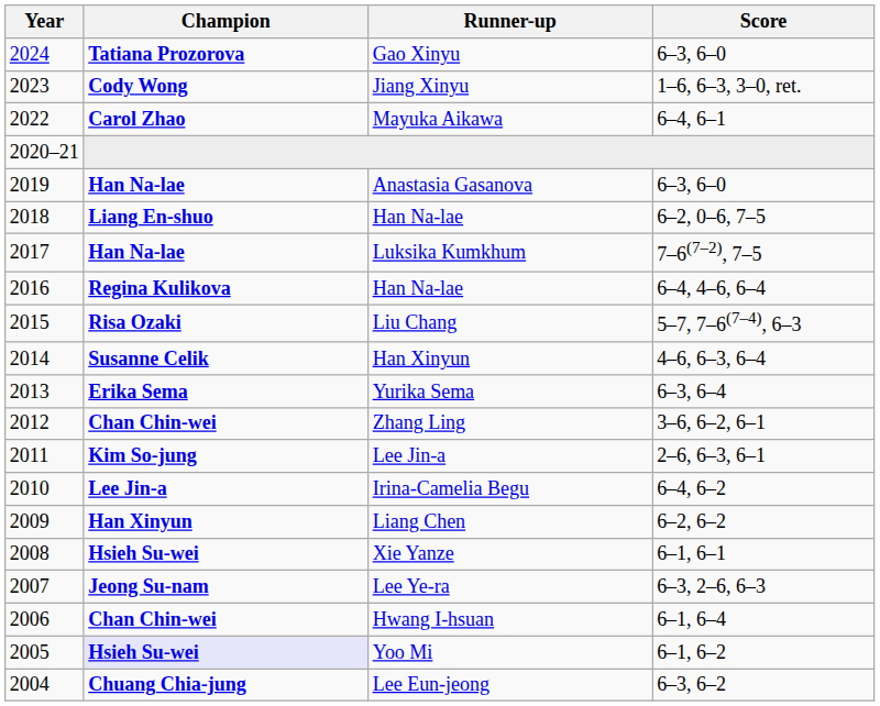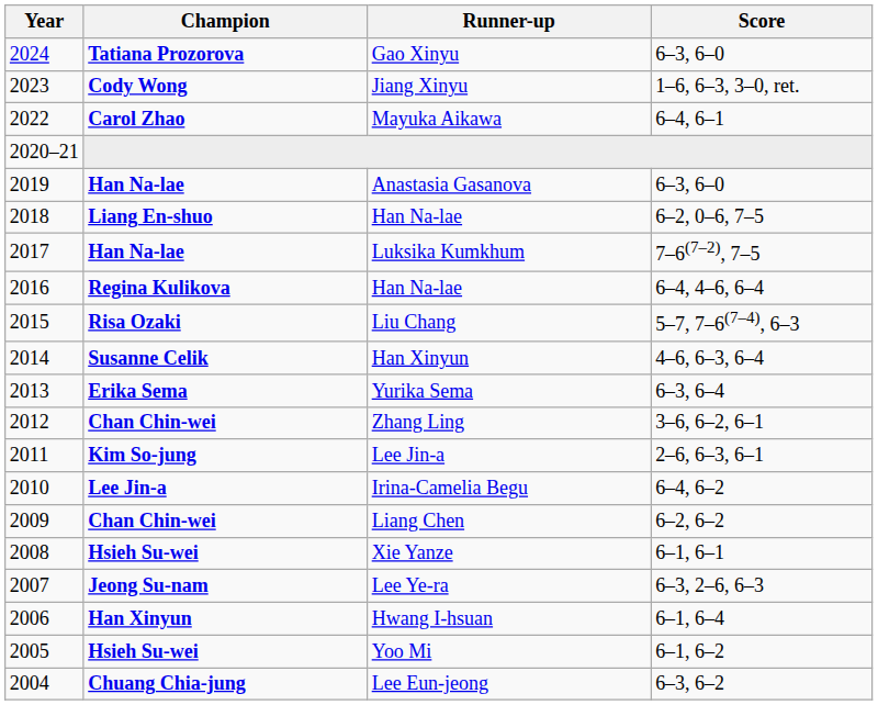 <table class="wikitable" style="font-size:90%">
 <tr>
 <th>Year</th>
 <th width="200">Champion</th>
 <th width="200">Runner-up</th>
 <th width="155">Score</th>
 </tr>
 <tr>
 <td><a href='#'>2024</a></td>
 <td> <strong><a href='#'>Tatiana Prozorova</a></strong></td>
 <td> <a href='#'>Gao Xinyu</a></td>
 <td>6–3, 6–0</td>
 </tr>
 <tr>
 <td>2023</td>
 <td> <strong><a href='#'>Cody Wong</a></strong></td>
 <td> <a href='#'>Jiang Xinyu</a></td>
 <td>1–6, 6–3, 3–0, ret.</td>
 </tr>
 <tr>
 <td>2022</td>
 <td> <strong><a href='#'>Carol Zhao</a></strong></td>
 <td> <a href='#'>Mayuka Aikawa</a></td>
 <td>6–4, 6–1</td>
 </tr>
 <tr>
 <td>2020–21</td>
 <td colspan=3 bgcolor="#ededed"></td>
 </tr>
 <tr>
 <td>2019</td>
 <td> <strong><a href='#'>Han Na-lae</a></strong></td>
 <td> <a href='#'>Anastasia Gasanova</a></td>
 <td>6–3, 6–0</td>
 </tr>
 <tr>
 <td>2018</td>
 <td> <strong><a href='#'>Liang En-shuo</a></strong></td>
 <td> <a href='#'>Han Na-lae</a></td>
 <td>6–2, 0–6, 7–5</td>
 </tr>
 <tr>
 <td>2017</td>
 <td> <strong><a href='#'>Han Na-lae</a></strong></td>
 <td> <a href='#'>Luksika Kumkhum</a></td>
 <td>7–6<sup>(7–2)</sup>, 7–5</td>
 </tr>
 <tr>
 <td>2016</td>
 <td> <strong><a href='#'>Regina Kulikova</a></strong></td>
 <td> <a href='#'>Han Na-lae</a></td>
 <td>6–4, 4–6, 6–4</td>
 </tr>
 <tr>
 <td>2015</td>
 <td> <strong><a href='#'>Risa Ozaki</a></strong></td>
 <td> <a href='#'>Liu Chang</a></td>
 <td>5–7, 7–6<sup>(7–4)</sup>, 6–3</td>
 </tr>
 <tr>
 <td>2014</td>
 <td> <strong><a href='#'>Susanne Celik</a></strong></td>
 <td> <a href='#'>Han Xinyun</a></td>
 <td>4–6, 6–3, 6–4</td>
 </tr>
 <tr>
 <td>2013</td>
 <td> <strong><a href='#'>Erika Sema</a></strong></td>
 <td> <a href='#'>Yurika Sema</a></td>
 <td>6–3, 6–4</td>
 </tr>
 <tr>
 <td>2012</td>
 <td> <strong><a href='#'>Chan Chin-wei</a></strong></td>
 <td> <a href='#'>Zhang Ling</a></td>
 <td>3–6, 6–2, 6–1</td>
 </tr>
 <tr>
 <td>2011</td>
 <td> <strong><a href='#'>Kim So-jung</a></strong></td>
 <td> <a href='#'>Lee Jin-a</a></td>
 <td>2–6, 6–3, 6–1</td>
 </tr>
 <tr>
 <td>2010</td>
 <td> <strong><a href='#'>Lee Jin-a</a></strong></td>
 <td> <a href='#'>Irina-Camelia Begu</a></td>
 <td>6–4, 6–2</td>
 </tr>
 <tr>
 <td>2009</td>
-<td> <strong><a href='#'>Han Xinyun</a></strong></td>
+<td> <strong><a href='#'>Chan Chin-wei</a></strong></td>
 <td> <a href='#'>Liang Chen</a></td>
 <td>6–2, 6–2</td>
 </tr>
 <tr>
 <td>2008</td>
 <td> <strong><a href='#'>Hsieh Su-wei</a></strong></td>
 <td> <a href='#'>Xie Yanze</a></td>
 <td>6–1, 6–1</td>
 </tr>
 <tr>
 <td>2007</td>
 <td> <strong><a href='#'>Jeong Su-nam</a></strong></td>
 <td> <a href='#'>Lee Ye-ra</a></td>
 <td>6–3, 2–6, 6–3</td>
 </tr>
 <tr>
 <td>2006</td>
-<td> <strong><a href='#'>Chan Chin-wei</a></strong></td>
+<td> <strong><a href='#'>Han Xinyun</a></strong></td>
 <td> <a href='#'>Hwang I-hsuan</a></td>
 <td>6–1, 6–4</td>
 </tr>
 <tr>
 <td>2005</td>
-<td style="background: lavender;"> <strong><a href='#'>Hsieh Su-wei</a></strong></td>
+<td> <strong><a href='#'>Hsieh Su-wei</a></strong></td>
 <td> <a href='#'>Yoo Mi</a></td>
 <td>6–1, 6–2</td>
 </tr>
 <tr>
 <td>2004</td>
 <td> <strong><a href='#'>Chuang Chia-jung</a></strong></td>
 <td> <a href='#'>Lee Eun-jeong</a></td>
 <td>6–3, 6–2</td>
 </tr>
 </table>
